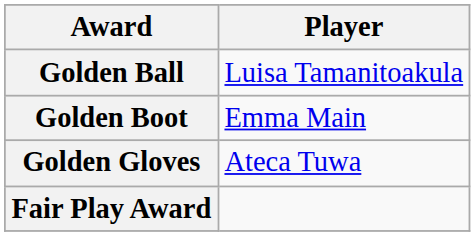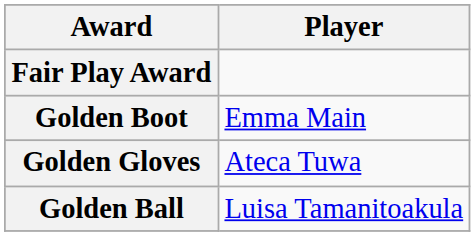 <table class="wikitable" style="text-align:center">
 <tr>
 <th>Award</th>
 <th>Player</th>
 </tr>
 <tr>
-<th>Golden Ball</th>
-<td align=left> <a href='#'>Luisa Tamanitoakula</a></td>
+<th>Fair Play Award</th>
+<td align=left></td>
 </tr>
 <tr>
 <th>Golden Boot</th>
 <td align=left> <a href='#'>Emma Main</a></td>
 </tr>
 <tr>
 <th>Golden Gloves</th>
 <td align=left> <a href='#'>Ateca Tuwa</a></td>
 </tr>
 <tr>
-<th>Fair Play Award</th>
-<td align=left></td>
+<th>Golden Ball</th>
+<td align=left> <a href='#'>Luisa Tamanitoakula</a></td>
 </tr>
 </table>
